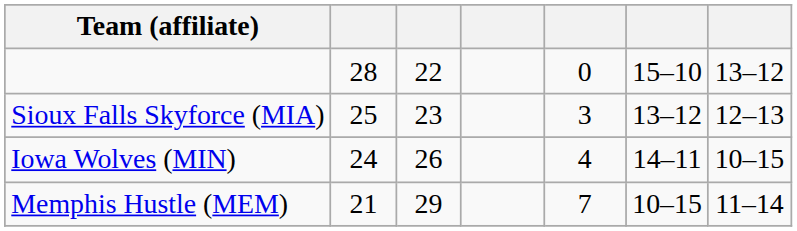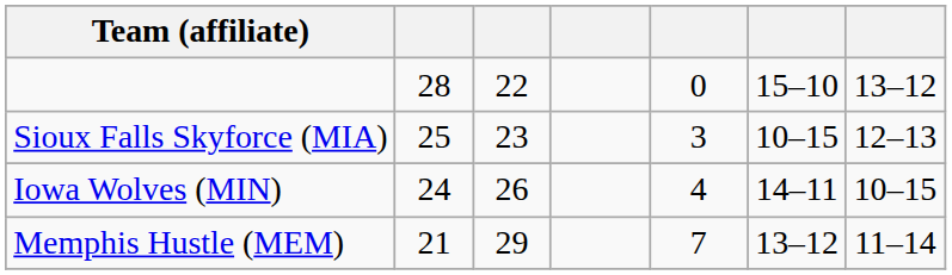 <table class="wikitable" style="text-align:center">
 <tr>
 <th style="width:180px">Team (affiliate)</th>
 <th style="width:30px"></th>
 <th style="width:30px"></th>
 <th style="width:40px"></th>
 <th style="width:40px"></th>
 <th style="width:40px"></th>
 <th style="width:40px"></th>
 </tr>
 <tr>
 <td align=left></td>
 <td>28</td>
 <td>22</td>
 <td></td>
 <td>0</td>
 <td>15–10</td>
 <td>13–12</td>
 </tr>
 <tr>
 <td align=left><a href='#'>Sioux Falls Skyforce</a> (<a href='#'>MIA</a>)</td>
 <td>25</td>
 <td>23</td>
 <td></td>
 <td>3</td>
-<td>13–12</td>
+<td>10–15</td>
 <td>12–13</td>
 </tr>
 <tr>
 <td align=left><a href='#'>Iowa Wolves</a> (<a href='#'>MIN</a>)</td>
 <td>24</td>
 <td>26</td>
 <td></td>
 <td>4</td>
 <td>14–11</td>
 <td>10–15</td>
 </tr>
 <tr>
 <td align=left><a href='#'>Memphis Hustle</a> (<a href='#'>MEM</a>)</td>
 <td>21</td>
 <td>29</td>
 <td></td>
 <td>7</td>
-<td>10–15</td>
+<td>13–12</td>
 <td>11–14</td>
 </tr>
 </table>
